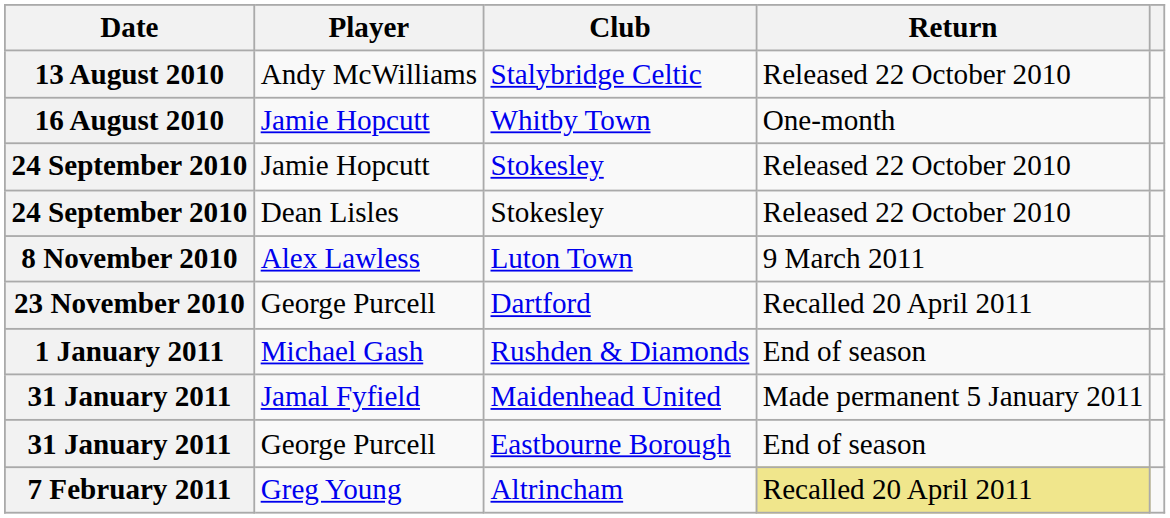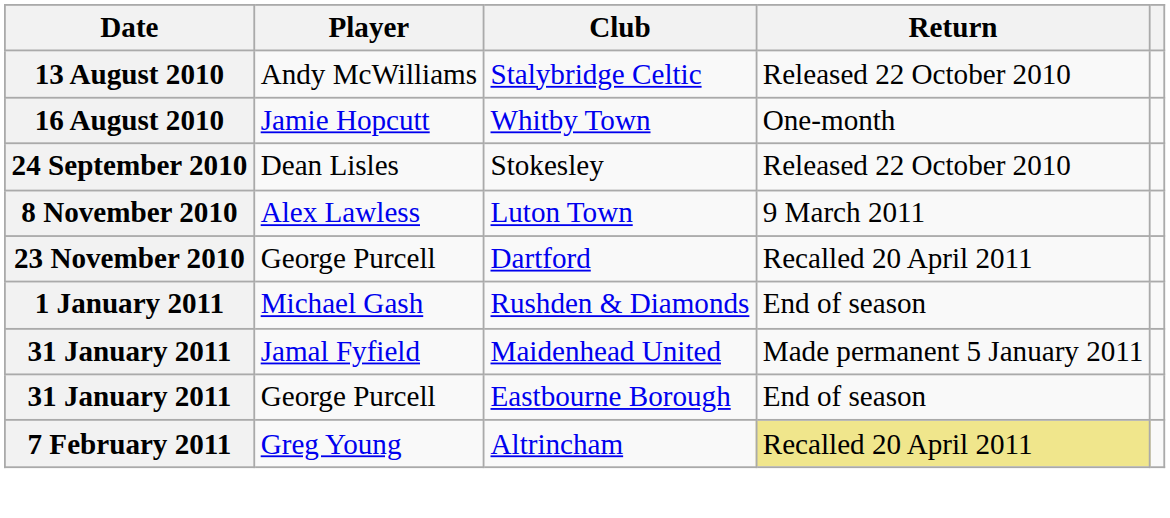 <table class="wikitable plainrowheaders">
 <tr>
 <th scope=col>Date</th>
 <th scope=col>Player</th>
 <th scope=col>Club</th>
 <th scope=col>Return</th>
 <th scope=col class=unsortable></th>
 </tr>
 <tr>
 <th scope=row>13 August 2010</th>
 <td>Andy McWilliams</td>
 <td><a href='#'>Stalybridge Celtic</a></td>
 <td>Released 22 October 2010</td>
 <td style="text-align:center;"></td>
 </tr>
 <tr>
 <th scope=row>16 August 2010</th>
 <td><a href='#'>Jamie Hopcutt</a></td>
 <td><a href='#'>Whitby Town</a></td>
 <td>One-month</td>
-<td style="text-align:center;"></td>
-</tr>
-<tr>
-<th scope=row>24 September 2010</th>
-<td>Jamie Hopcutt</td>
-<td><a href='#'>Stokesley</a></td>
-<td>Released 22 October 2010</td>
 <td style="text-align:center;"></td>
 </tr>
 <tr>
 <th scope=row>24 September 2010</th>
 <td>Dean Lisles</td>
 <td>Stokesley</td>
 <td>Released 22 October 2010</td>
 <td style="text-align:center;"></td>
 </tr>
 <tr>
 <th scope=row>8 November 2010</th>
 <td><a href='#'>Alex Lawless</a></td>
 <td><a href='#'>Luton Town</a></td>
 <td>9 March 2011</td>
 <td style="text-align:center;"></td>
 </tr>
 <tr>
 <th scope=row>23 November 2010</th>
 <td>George Purcell</td>
 <td><a href='#'>Dartford</a></td>
 <td>Recalled 20 April 2011</td>
 <td style="text-align:center;"></td>
 </tr>
 <tr>
 <th scope=row>1 January 2011</th>
 <td><a href='#'>Michael Gash</a></td>
 <td><a href='#'>Rushden & Diamonds</a></td>
 <td>End of season</td>
 <td style="text-align:center;"></td>
 </tr>
 <tr>
 <th scope=row>31 January 2011</th>
 <td><a href='#'>Jamal Fyfield</a></td>
 <td><a href='#'>Maidenhead United</a></td>
 <td>Made permanent 5 January 2011</td>
 <td style="text-align:center;"></td>
 </tr>
 <tr>
 <th scope=row>31 January 2011</th>
 <td>George Purcell</td>
 <td><a href='#'>Eastbourne Borough</a></td>
 <td>End of season</td>
 <td style="text-align:center;"></td>
 </tr>
 <tr>
 <th scope=row>7 February 2011</th>
 <td><a href='#'>Greg Young</a></td>
 <td><a href='#'>Altrincham</a></td>
 <td style="background: khaki;">Recalled 20 April 2011</td>
 <td style="text-align:center;"></td>
 </tr>
 </table>
